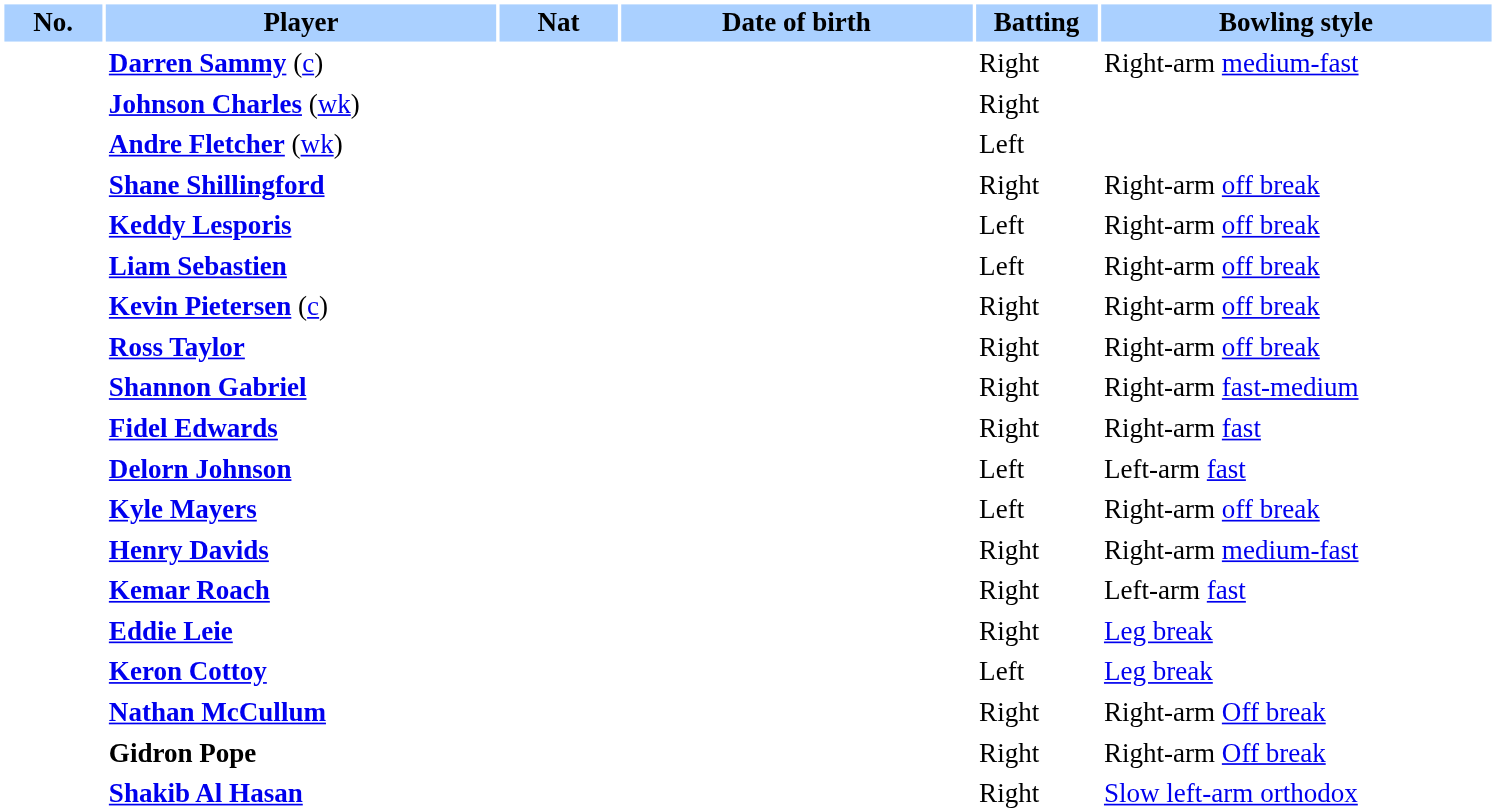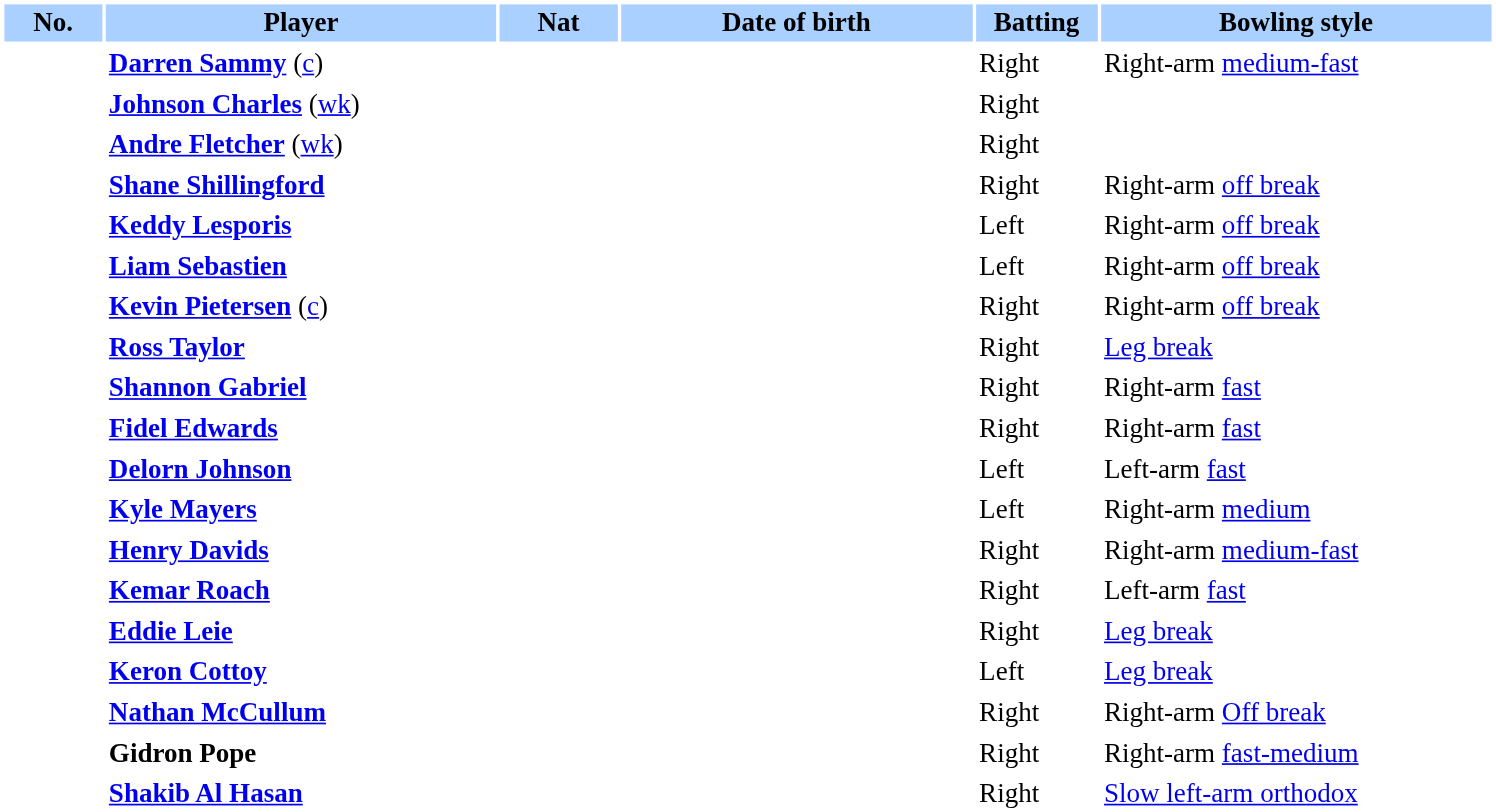 <table border="0" cellspacing="2" cellpadding="2" style="width:100%;">
 <tr style="background:#aad0ff;">
 <th scope="col" style="width:5%;">No.</th>
 <th scope="col" style="width:20%;">Player</th>
 <th scope="col" style="width:6%;">Nat</th>
 <th scope="col" style="width:18%;">Date of birth</th>
 <th scope="col" style="width:6%;">Batting</th>
 <th scope="col" style="width:20%;">Bowling style</th>
 </tr>
 <tr>
 <td style="text-align:center"></td>
 <td><strong><a href='#'>Darren Sammy</a></strong> (<a href='#'>c</a>)</td>
 <td style="text-align:center"></td>
 <td></td>
 <td>Right</td>
 <td>Right-arm <a href='#'>medium-fast</a></td>
 </tr>
 <tr>
 <td style="text-align:center"></td>
 <td><strong><a href='#'>Johnson Charles</a></strong> (<a href='#'>wk</a>)</td>
 <td style="text-align:center"></td>
 <td></td>
 <td>Right</td>
 <td></td>
 </tr>
 <tr>
 <td style="text-align:center"></td>
 <td><strong><a href='#'>Andre Fletcher</a></strong> (<a href='#'>wk</a>)</td>
 <td style="text-align:center"></td>
 <td></td>
-<td>Left</td>
+<td>Right</td>
 <td></td>
 </tr>
 <tr>
 <td style="text-align:center"></td>
 <td><strong><a href='#'>Shane Shillingford</a></strong></td>
 <td style="text-align:center"></td>
 <td></td>
 <td>Right</td>
 <td>Right-arm <a href='#'>off break</a></td>
 </tr>
 <tr>
 <td style="text-align:center"></td>
 <td><strong><a href='#'>Keddy Lesporis</a></strong></td>
 <td style="text-align:center"></td>
 <td></td>
 <td>Left</td>
 <td>Right-arm <a href='#'>off break</a></td>
 </tr>
 <tr>
 <td style="text-align:center"></td>
 <td><strong><a href='#'>Liam Sebastien</a></strong></td>
 <td style="text-align:center"></td>
 <td></td>
 <td>Left</td>
 <td>Right-arm <a href='#'>off break</a></td>
 </tr>
 <tr>
 <td style="text-align:center"></td>
 <td><strong><a href='#'>Kevin Pietersen</a></strong> (<a href='#'>c</a>)</td>
 <td style="text-align:center"></td>
 <td></td>
 <td>Right</td>
 <td>Right-arm <a href='#'>off break</a></td>
 </tr>
 <tr>
 <td style="text-align:center"></td>
 <td><strong><a href='#'>Ross Taylor</a></strong></td>
 <td style="text-align:center"></td>
 <td></td>
 <td>Right</td>
-<td>Right-arm <a href='#'>off break</a></td>
+<td><a href='#'>Leg break</a></td>
 </tr>
 <tr>
 <td style="text-align:center"></td>
 <td><strong><a href='#'>Shannon Gabriel</a></strong></td>
 <td style="text-align:center"></td>
 <td></td>
 <td>Right</td>
-<td>Right-arm <a href='#'>fast-medium</a></td>
+<td>Right-arm <a href='#'>fast</a></td>
 </tr>
 <tr>
 <td style="text-align:center"></td>
 <td><strong><a href='#'>Fidel Edwards</a></strong></td>
 <td style="text-align:center"></td>
 <td></td>
 <td>Right</td>
 <td>Right-arm <a href='#'>fast</a></td>
 </tr>
 <tr>
 <td style="text-align:center"></td>
 <td><strong><a href='#'>Delorn Johnson</a></strong></td>
 <td style="text-align:center"></td>
 <td></td>
 <td>Left</td>
 <td>Left-arm <a href='#'>fast</a></td>
 </tr>
 <tr>
 <td style="text-align:center"></td>
 <td><strong><a href='#'>Kyle Mayers</a></strong></td>
 <td style="text-align:center"></td>
 <td></td>
 <td>Left</td>
-<td>Right-arm <a href='#'>off break</a></td>
+<td>Right-arm <a href='#'>medium</a></td>
 </tr>
 <tr>
 <td style="text-align:center"></td>
 <td><strong><a href='#'>Henry Davids</a></strong></td>
 <td style="text-align:center"></td>
 <td></td>
 <td>Right</td>
 <td>Right-arm <a href='#'>medium-fast</a></td>
 </tr>
 <tr>
 <td style="text-align:center"></td>
 <td><strong><a href='#'>Kemar Roach</a></strong></td>
 <td style="text-align:center"></td>
 <td></td>
 <td>Right</td>
 <td>Left-arm <a href='#'>fast</a></td>
 </tr>
 <tr>
 <td style="text-align:center"></td>
 <td><strong><a href='#'>Eddie Leie</a></strong></td>
 <td style="text-align:center"></td>
 <td></td>
 <td>Right</td>
 <td><a href='#'>Leg break</a></td>
 </tr>
 <tr>
 <td style="text-align:center"></td>
 <td><strong><a href='#'>Keron Cottoy</a></strong></td>
 <td style="text-align:center"></td>
 <td></td>
 <td>Left</td>
 <td><a href='#'>Leg break</a></td>
 </tr>
 <tr>
 <td style="text-align:center"></td>
 <td><strong><a href='#'>Nathan McCullum</a></strong></td>
 <td style="text-align:center"></td>
 <td></td>
 <td>Right</td>
 <td>Right-arm <a href='#'>Off break</a></td>
 </tr>
 <tr>
 <td style="text-align:center"></td>
 <td><strong>Gidron Pope</strong></td>
 <td style="text-align:center"></td>
 <td></td>
 <td>Right</td>
-<td>Right-arm <a href='#'>Off break</a></td>
+<td>Right-arm <a href='#'>fast-medium</a></td>
 </tr>
 <tr>
 <td style="text-align:center"></td>
 <td><strong><a href='#'>Shakib Al Hasan</a></strong></td>
 <td style="text-align:center"></td>
 <td></td>
 <td>Right</td>
 <td><a href='#'>Slow left-arm orthodox</a></td>
 </tr>
 </table>
